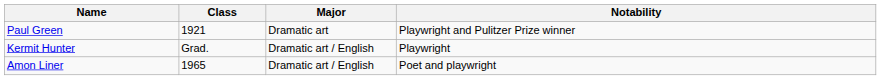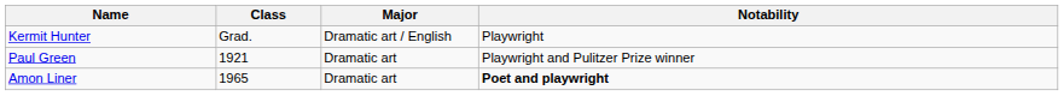 <table class="wikitable" width="100%">
 <tr>
 <th width="20%">Name</th>
 <th width="10%">Class</th>
 <th width="15%">Major</th>
 <th width="55%">Notability</th>
 </tr>
 <tr>
+<td><a href='#'>Kermit Hunter</a></td>
+<td>Grad.</td>
+<td>Dramatic art / English</td>
+<td>Playwright</td>
+</tr>
+<tr>
 <td><a href='#'>Paul Green</a></td>
 <td>1921</td>
 <td>Dramatic art</td>
 <td>Playwright and Pulitzer Prize winner</td>
 </tr>
 <tr>
-<td><a href='#'>Kermit Hunter</a></td>
-<td>Grad.</td>
-<td>Dramatic art / English</td>
-<td>Playwright</td>
-</tr>
-<tr>
 <td><a href='#'>Amon Liner</a></td>
 <td>1965</td>
-<td>Dramatic art / English</td>
-<td>Poet and playwright</td>
+<td>Dramatic art</td>
+<td><strong>Poet and playwright</strong></td>
 </tr>
 </table>
